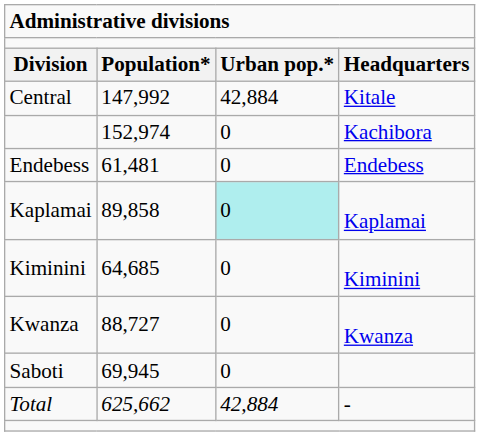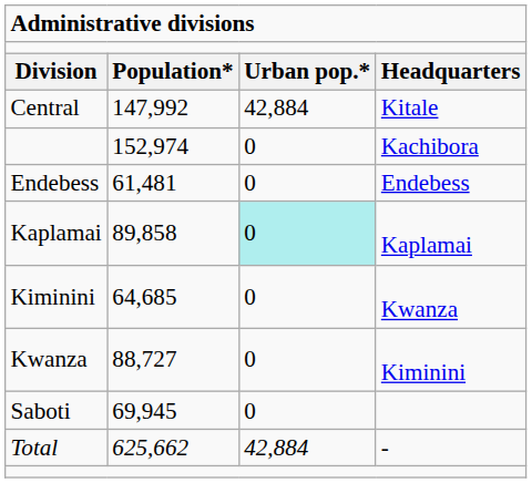 <table class="wikitable">
 <tr>
 <td colspan="4"><strong>Administrative divisions</strong></td>
 </tr>
 <tr>
 <td colspan="4"></td>
 </tr>
 <tr>
 <th>Division</th>
 <th>Population*</th>
 <th>Urban pop.*</th>
 <th>Headquarters</th>
 </tr>
 <tr>
 <td>Central</td>
 <td>147,992</td>
 <td>42,884</td>
 <td><a href='#'>Kitale</a></td>
 </tr>
 <tr>
 <td></td>
 <td>152,974</td>
 <td>0</td>
 <td><a href='#'>Kachibora</a></td>
 </tr>
 <tr>
 <td>Endebess</td>
 <td>61,481</td>
 <td>0</td>
 <td><a href='#'>Endebess</a></td>
 </tr>
 <tr>
 <td>Kaplamai</td>
 <td>89,858</td>
 <td style="background: paleturquoise;">0</td>
 <td><br><a href='#'>Kaplamai</a></td>
 </tr>
 <tr>
 <td>Kiminini</td>
 <td>64,685</td>
 <td>0</td>
-<td><br><a href='#'>Kiminini</a></td>
+<td><br><a href='#'>Kwanza</a></td>
 </tr>
 <tr>
 <td>Kwanza</td>
 <td>88,727</td>
 <td>0</td>
-<td><br><a href='#'>Kwanza</a></td>
+<td><br><a href='#'>Kiminini</a></td>
 </tr>
 <tr>
 <td>Saboti</td>
 <td>69,945</td>
 <td>0</td>
 <td><br></td>
 </tr>
 <tr>
 <td><em>Total</em></td>
 <td><em>625,662</em></td>
 <td><em>42,884</em></td>
 <td>-</td>
 </tr>
 <tr>
 <td colspan="4"></td>
 </tr>
 </table>
